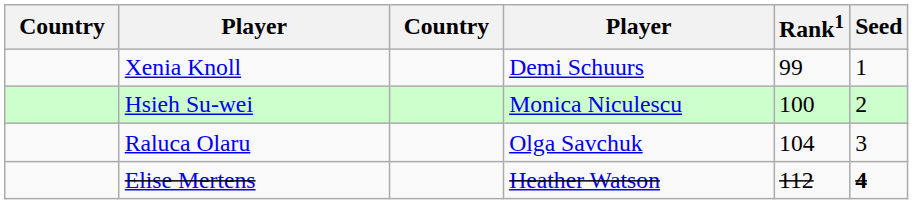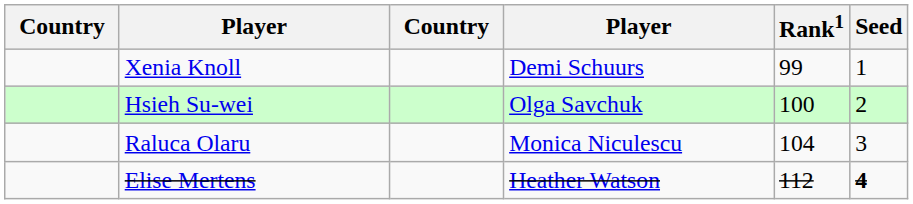 <table class="sortable wikitable">
 <tr>
 <th width="70">Country</th>
 <th width="175">Player</th>
 <th width="70">Country</th>
 <th width="175">Player</th>
 <th>Rank<sup>1</sup></th>
 <th>Seed</th>
 </tr>
 <tr>
 <td></td>
 <td><a href='#'>Xenia Knoll</a></td>
 <td></td>
 <td><a href='#'>Demi Schuurs</a></td>
 <td>99</td>
 <td>1</td>
 </tr>
 <tr style="background:#CFc;">
 <td></td>
 <td><a href='#'>Hsieh Su-wei</a></td>
 <td></td>
-<td><a href='#'>Monica Niculescu</a></td>
+<td><a href='#'>Olga Savchuk</a></td>
 <td>100</td>
 <td>2</td>
 </tr>
 <tr>
 <td></td>
 <td><a href='#'>Raluca Olaru</a></td>
 <td></td>
-<td><a href='#'>Olga Savchuk</a></td>
+<td><a href='#'>Monica Niculescu</a></td>
 <td>104</td>
 <td>3</td>
 </tr>
 <tr>
 <td><s></s></td>
 <td><s><a href='#'>Elise Mertens</a></s></td>
 <td><s></s></td>
 <td><s><a href='#'>Heather Watson</a></s></td>
 <td><s>112</s></td>
 <td><strong><s>4</s></strong></td>
 </tr>
 </table>
